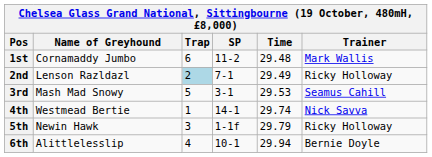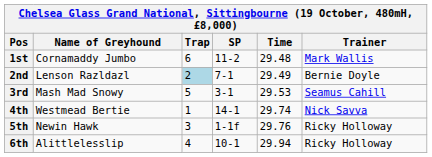 <table class="wikitable">
 <tr>
 <th colspan="6"><a href='#'>Chelsea Glass Grand National</a>, <a href='#'>Sittingbourne</a> (19 October, 480mH, £8,000)</th>
 </tr>
 <tr>
 <th width=30>Pos</th>
 <th width=180>Name of Greyhound</th>
 <th width=30>Trap</th>
 <th width=50>SP</th>
 <th width=50>Time</th>
 <th width=150>Trainer</th>
 </tr>
 <tr>
 <th>1st</th>
 <td>Cornamaddy Jumbo</td>
 <td>6</td>
 <td>11-2</td>
 <td>29.48</td>
 <td><a href='#'>Mark Wallis</a></td>
 </tr>
 <tr>
 <th>2nd</th>
 <td>Lenson Razldazl</td>
 <td style="background: lightblue;">2</td>
 <td>7-1</td>
 <td>29.49</td>
-<td>Ricky Holloway</td>
+<td>Bernie Doyle</td>
 </tr>
 <tr>
 <th>3rd</th>
 <td>Mash Mad Snowy</td>
 <td>5</td>
 <td>3-1</td>
 <td>29.53</td>
 <td><a href='#'>Seamus Cahill</a></td>
 </tr>
 <tr>
 <th>4th</th>
 <td>Westmead Bertie</td>
 <td>1</td>
 <td>14-1</td>
 <td>29.74</td>
 <td><a href='#'>Nick Savva</a></td>
 </tr>
 <tr>
 <th>5th</th>
 <td>Newin Hawk</td>
 <td>3</td>
 <td>1-1f</td>
-<td>29.79</td>
+<td>29.76</td>
 <td>Ricky Holloway</td>
 </tr>
 <tr>
 <th>6th</th>
 <td>Alittlelesslip</td>
 <td>4</td>
 <td>10-1</td>
 <td>29.94</td>
-<td>Bernie Doyle</td>
+<td>Ricky Holloway</td>
 </tr>
 </table>
